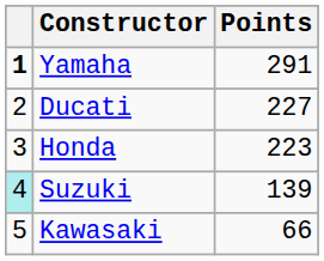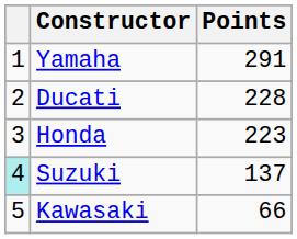 <table class="wikitable" style="font-size: 95%;">
 <tr>
 <th></th>
 <th>Constructor</th>
 <th>Points</th>
 </tr>
 <tr>
-<td align=center><strong>1</strong></td>
+<td align=center>1</td>
 <td> <a href='#'>Yamaha</a></td>
 <td align=right>291</td>
 </tr>
 <tr>
 <td align=center>2</td>
 <td> <a href='#'>Ducati</a></td>
-<td align=right>227</td>
+<td align=right>228</td>
 </tr>
 <tr>
 <td align=center>3</td>
 <td> <a href='#'>Honda</a></td>
 <td align=right>223</td>
 </tr>
 <tr>
 <td align=center style="background: paleturquoise;">4</td>
 <td> <a href='#'>Suzuki</a></td>
-<td align=right>139</td>
+<td align=right>137</td>
 </tr>
 <tr>
 <td align=center>5</td>
 <td> <a href='#'>Kawasaki</a></td>
 <td align=right>66</td>
 </tr>
 </table>
